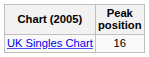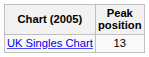 <table class="wikitable">
 <tr>
 <th>Chart (2005)</th>
 <th>Peak<br>position</th>
 </tr>
 <tr>
 <td><a href='#'>UK Singles Chart</a></td>
-<td align="center">16</td>
+<td align="center">13</td>
 </tr>
 </table>
